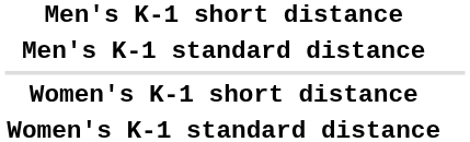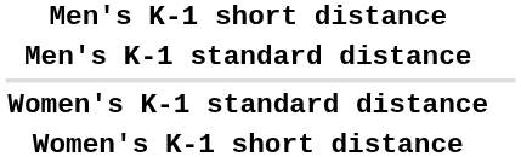 <table>
 <tr>
 <th scope="row">Men's K-1 short distance</th>
 <td></td>
 <td></td>
 <td></td>
 </tr>
 <tr>
 <th scope="row">Men's K-1 standard distance</th>
 <td></td>
 <td></td>
 <td></td>
 </tr>
 <tr bgcolor=#DDDDDD>
 <td colspan=4></td>
 </tr>
 <tr>
+<th scope="row">Women's K-1 standard distance</th>
+<td></td>
+<td></td>
+<td></td>
+</tr>
+<tr>
 <th scope="row">Women's K-1 short distance</th>
 <td></td>
 <td></td>
 <td></td>
 </tr>
-<tr>
-<th scope="row">Women's K-1 standard distance</th>
-<td></td>
-<td></td>
-<td></td>
-</tr>
 </table>
